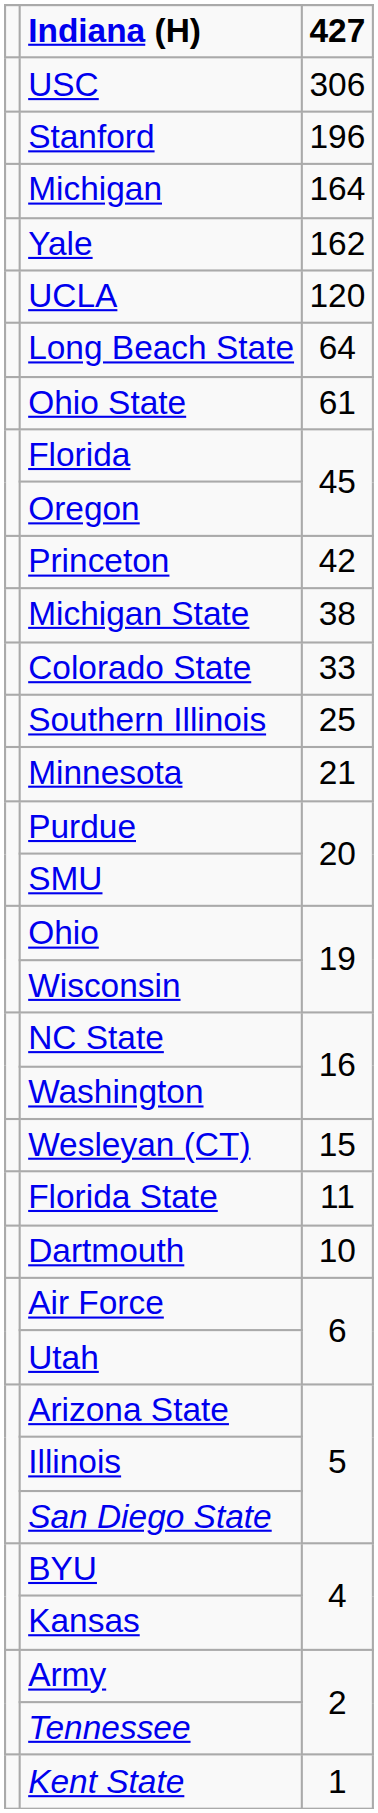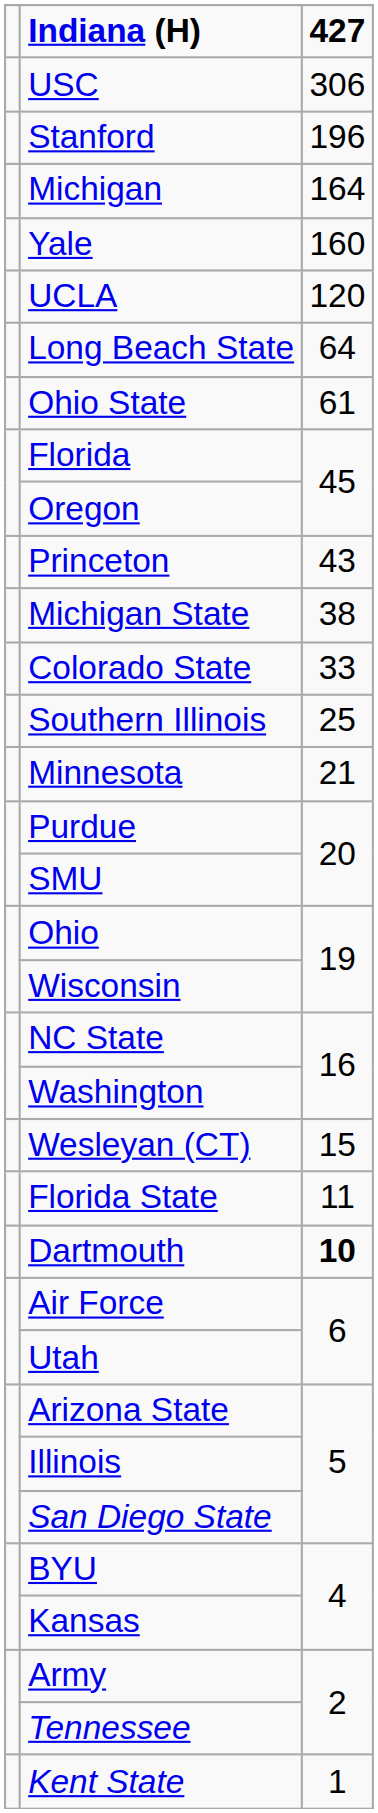 <table class="wikitable sortable" style="text-align:center">
 <tr>
 </tr>
 <tr>
 <td></td>
 <td align=left><strong><a href='#'>Indiana</a></strong> <strong>(H)</strong></td>
 <td><strong>427</strong></td>
 </tr>
 <tr>
 <td></td>
 <td align=left><a href='#'>USC</a></td>
 <td>306</td>
 </tr>
 <tr>
 <td></td>
 <td align=left><a href='#'>Stanford</a></td>
 <td>196</td>
 </tr>
 <tr>
 <td></td>
 <td align=left><a href='#'>Michigan</a></td>
 <td>164</td>
 </tr>
 <tr>
 <td></td>
 <td align=left><a href='#'>Yale</a></td>
-<td>162</td>
+<td>160</td>
 </tr>
 <tr>
 <td></td>
 <td align=left><a href='#'>UCLA</a></td>
 <td>120</td>
 </tr>
 <tr>
 <td></td>
 <td align=left><a href='#'>Long Beach State</a></td>
 <td>64</td>
 </tr>
 <tr>
 <td></td>
 <td align=left><a href='#'>Ohio State</a></td>
 <td>61</td>
 </tr>
 <tr>
 <td rowspan=2></td>
 <td align=left><a href='#'>Florida</a></td>
 <td rowspan=2>45</td>
 </tr>
 <tr>
 <td align=left><a href='#'>Oregon</a></td>
 </tr>
 <tr>
 <td></td>
 <td align=left><a href='#'>Princeton</a></td>
-<td>42</td>
+<td>43</td>
 </tr>
 <tr>
 <td></td>
 <td align=left><a href='#'>Michigan State</a></td>
 <td>38</td>
 </tr>
 <tr>
 <td></td>
 <td align=left><a href='#'>Colorado State</a></td>
 <td>33</td>
 </tr>
 <tr>
 <td></td>
 <td align=left><a href='#'>Southern Illinois</a></td>
 <td>25</td>
 </tr>
 <tr>
 <td></td>
 <td align=left><a href='#'>Minnesota</a></td>
 <td>21</td>
 </tr>
 <tr>
 <td rowspan=2></td>
 <td align=left><a href='#'>Purdue</a></td>
 <td rowspan=2>20</td>
 </tr>
 <tr>
 <td align=left><a href='#'>SMU</a></td>
 </tr>
 <tr>
 <td rowspan=2></td>
 <td align=left><a href='#'>Ohio</a></td>
 <td rowspan=2>19</td>
 </tr>
 <tr>
 <td align=left><a href='#'>Wisconsin</a></td>
 </tr>
 <tr>
 <td rowspan=2></td>
 <td align=left><a href='#'>NC State</a></td>
 <td rowspan=2>16</td>
 </tr>
 <tr>
 <td align=left><a href='#'>Washington</a></td>
 </tr>
 <tr>
 <td></td>
 <td align=left><a href='#'>Wesleyan (CT)</a></td>
 <td>15</td>
 </tr>
 <tr>
 <td></td>
 <td align=left><a href='#'>Florida State</a></td>
 <td>11</td>
 </tr>
 <tr>
 <td></td>
 <td align=left><a href='#'>Dartmouth</a></td>
-<td>10</td>
+<td><strong>10</strong></td>
 </tr>
 <tr>
 <td rowspan=2></td>
 <td align=left><a href='#'>Air Force</a></td>
 <td rowspan=2>6</td>
 </tr>
 <tr>
 <td align=left><a href='#'>Utah</a></td>
 </tr>
 <tr>
 <td rowspan=3></td>
 <td align=left><a href='#'>Arizona State</a></td>
 <td rowspan=3>5</td>
 </tr>
 <tr>
 <td align=left><a href='#'>Illinois</a></td>
 </tr>
 <tr>
 <td align=left><em><a href='#'>San Diego State</a></em></td>
 </tr>
 <tr>
 <td rowspan=2></td>
 <td align=left><a href='#'>BYU</a></td>
 <td rowspan=2>4</td>
 </tr>
 <tr>
 <td align=left><a href='#'>Kansas</a></td>
 </tr>
 <tr>
 <td rowspan=2></td>
 <td align=left><a href='#'>Army</a></td>
 <td rowspan=2>2</td>
 </tr>
 <tr>
 <td align=left><em><a href='#'>Tennessee</a></em></td>
 </tr>
 <tr>
 <td></td>
 <td align=left><em><a href='#'>Kent State</a></em></td>
 <td>1</td>
 </tr>
 </table>
